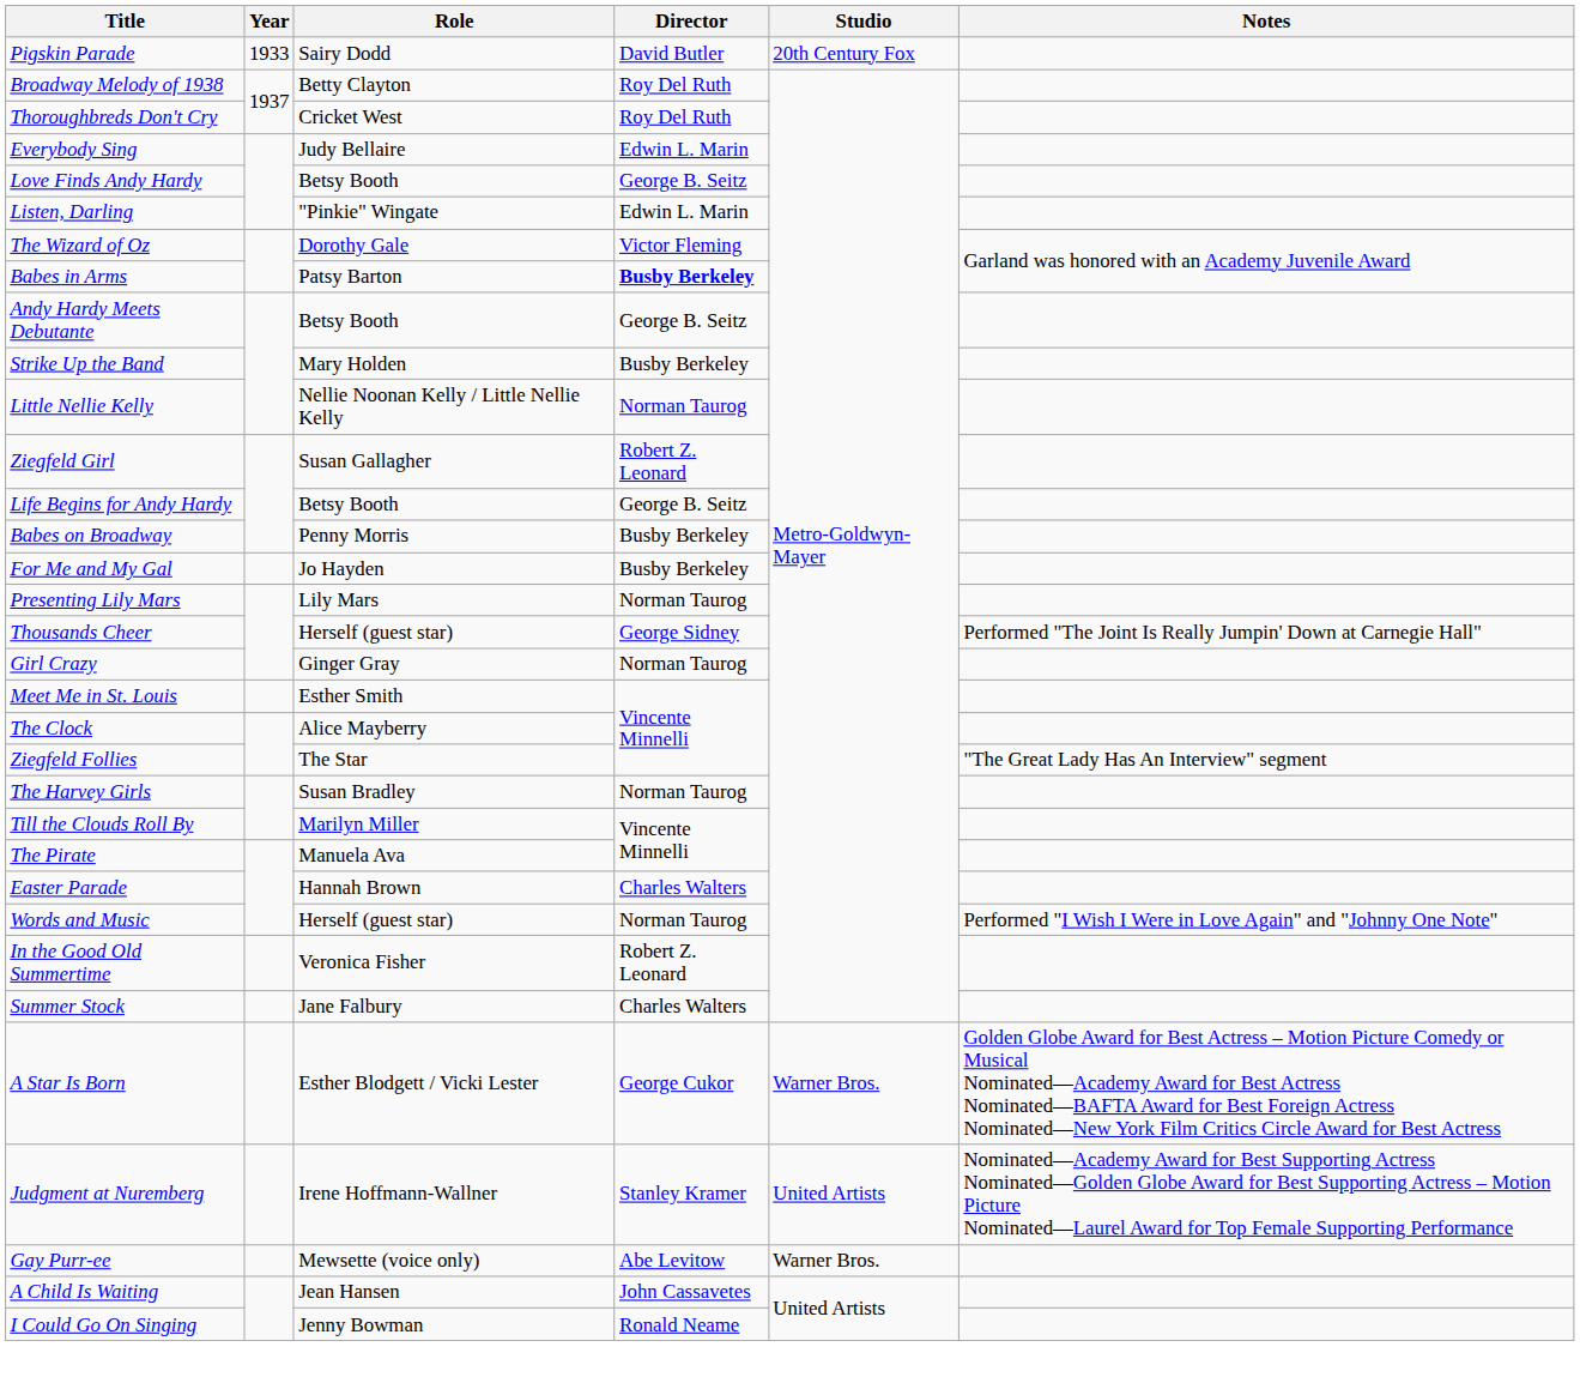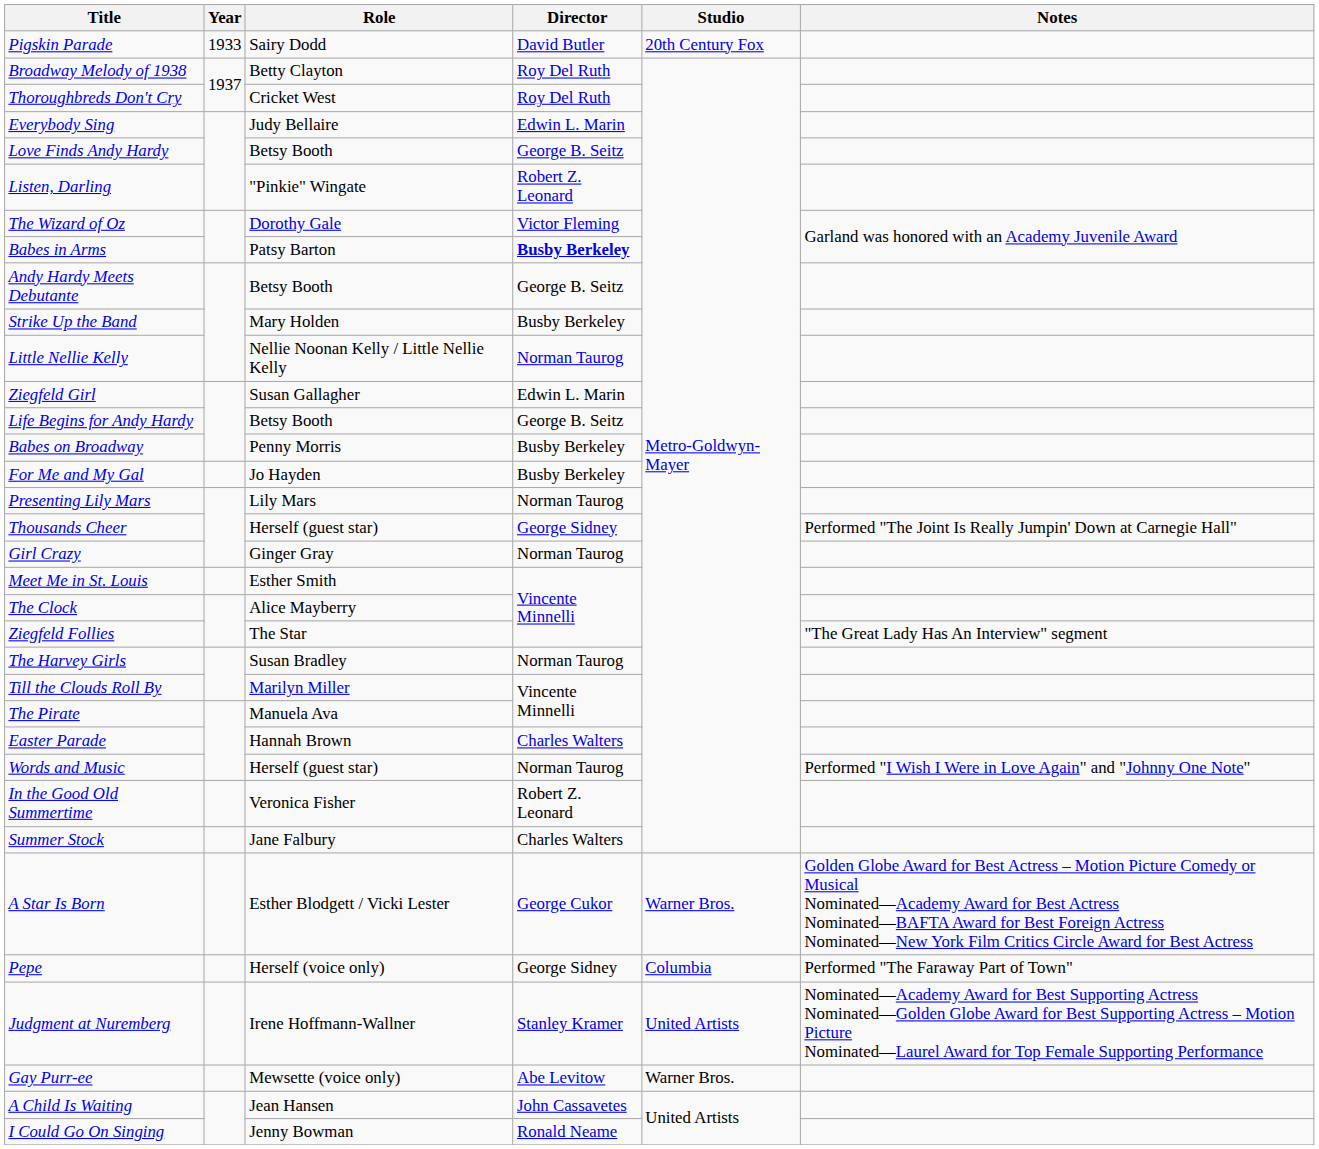 <table class="wikitable sortable plainrowheaders">
 <tr>
 <th scope="col">Title</th>
 <th scope="col">Year</th>
 <th scope="col">Role</th>
 <th scope="col">Director</th>
 <th scope="col">Studio</th>
 <th scope="col" class="unsortable">Notes</th>
 </tr>
 <tr>
 <td scope="row"><em><a href='#'>Pigskin Parade</a></em></td>
 <td align="center">1933</td>
 <td>Sairy Dodd</td>
 <td><a href='#'>David Butler</a></td>
 <td><a href='#'>20th Century Fox</a></td>
 <td></td>
 </tr>
 <tr>
 <td scope="row"><em><a href='#'>Broadway Melody of 1938</a></em></td>
 <td rowspan="2" align="center">1937</td>
 <td>Betty Clayton</td>
 <td><a href='#'>Roy Del Ruth</a></td>
 <td rowspan="27"><a href='#'>Metro-Goldwyn-Mayer</a></td>
 <td></td>
 </tr>
 <tr>
 <td scope="row"><em><a href='#'>Thoroughbreds Don't Cry</a></em></td>
 <td>Cricket West</td>
 <td><a href='#'>Roy Del Ruth</a></td>
 <td></td>
 </tr>
 <tr>
 <td scope="row"><em><a href='#'>Everybody Sing</a></em></td>
 <td rowspan="3" align="center"></td>
 <td>Judy Bellaire</td>
 <td><a href='#'>Edwin L. Marin</a></td>
 <td></td>
 </tr>
 <tr>
 <td scope="row"><em><a href='#'>Love Finds Andy Hardy</a></em></td>
 <td>Betsy Booth</td>
 <td><a href='#'>George B. Seitz</a></td>
 <td></td>
 </tr>
 <tr>
 <td scope="row"><em><a href='#'>Listen, Darling</a></em></td>
 <td>"Pinkie" Wingate</td>
-<td>Edwin L. Marin</td>
+<td><a href='#'>Robert Z. Leonard</a></td>
 <td></td>
 </tr>
 <tr>
 <td scope="row"><em><a href='#'>The Wizard of Oz</a></em></td>
 <td rowspan="2" align="center"></td>
 <td><a href='#'>Dorothy Gale</a></td>
 <td><a href='#'>Victor Fleming</a></td>
 <td rowspan=2>Garland was honored with an <a href='#'>Academy Juvenile Award</a></td>
 </tr>
 <tr>
 <td scope="row"><em><a href='#'>Babes in Arms</a></em></td>
 <td>Patsy Barton</td>
 <td><strong><a href='#'>Busby Berkeley</a></strong></td>
 </tr>
 <tr>
 <td scope="row"><em><a href='#'>Andy Hardy Meets Debutante</a></em></td>
 <td rowspan="3" align="center"></td>
 <td>Betsy Booth</td>
 <td>George B. Seitz</td>
 <td></td>
 </tr>
 <tr>
 <td scope="row"><em><a href='#'>Strike Up the Band</a></em></td>
 <td>Mary Holden</td>
 <td>Busby Berkeley</td>
 <td></td>
 </tr>
 <tr>
 <td scope="row"><em><a href='#'>Little Nellie Kelly</a></em></td>
 <td>Nellie Noonan Kelly / Little Nellie Kelly</td>
 <td><a href='#'>Norman Taurog</a></td>
 <td></td>
 </tr>
 <tr>
 <td scope="row"><em><a href='#'>Ziegfeld Girl</a></em></td>
 <td rowspan="3" align="center"></td>
 <td>Susan Gallagher</td>
-<td><a href='#'>Robert Z. Leonard</a></td>
+<td>Edwin L. Marin</td>
 <td></td>
 </tr>
 <tr>
 <td scope="row"><em><a href='#'>Life Begins for Andy Hardy</a></em></td>
 <td>Betsy Booth</td>
 <td>George B. Seitz</td>
 <td></td>
 </tr>
 <tr>
 <td scope="row"><em><a href='#'>Babes on Broadway</a></em></td>
 <td>Penny Morris</td>
 <td>Busby Berkeley</td>
 <td></td>
 </tr>
 <tr>
 <td scope="row"><em><a href='#'>For Me and My Gal</a></em></td>
 <td align="center"></td>
 <td>Jo Hayden</td>
 <td>Busby Berkeley</td>
 <td></td>
 </tr>
 <tr>
 <td scope="row"><em><a href='#'>Presenting Lily Mars</a></em></td>
 <td rowspan="3" align="center"></td>
 <td>Lily Mars</td>
 <td>Norman Taurog</td>
 <td></td>
 </tr>
 <tr>
 <td scope="row"><em><a href='#'>Thousands Cheer</a></em></td>
 <td>Herself (guest star)</td>
 <td><a href='#'>George Sidney</a></td>
 <td>Performed "The Joint Is Really Jumpin' Down at Carnegie Hall"</td>
 </tr>
 <tr>
 <td scope="row"><em><a href='#'>Girl Crazy</a></em></td>
 <td>Ginger Gray</td>
 <td>Norman Taurog</td>
 <td></td>
 </tr>
 <tr>
 <td scope="row"><em><a href='#'>Meet Me in St. Louis</a></em></td>
 <td align="center"></td>
 <td>Esther Smith</td>
 <td rowspan="3"><a href='#'>Vincente Minnelli</a></td>
 <td></td>
 </tr>
 <tr>
 <td scope="row"><em><a href='#'>The Clock</a></em></td>
 <td rowspan="2" align="center"></td>
 <td>Alice Mayberry</td>
 <td></td>
 </tr>
 <tr>
 <td scope="row"><em><a href='#'>Ziegfeld Follies</a></em></td>
 <td>The Star</td>
 <td>"The Great Lady Has An Interview" segment</td>
 </tr>
 <tr>
 <td scope="row"><em><a href='#'>The Harvey Girls</a></em></td>
 <td rowspan="2" align="center"></td>
 <td>Susan Bradley</td>
 <td>Norman Taurog</td>
 <td></td>
 </tr>
 <tr>
 <td scope="row"><em><a href='#'>Till the Clouds Roll By</a></em></td>
 <td><a href='#'>Marilyn Miller</a></td>
 <td rowspan="2">Vincente Minnelli</td>
 <td></td>
 </tr>
 <tr>
 <td scope="row"><em><a href='#'>The Pirate</a></em></td>
 <td rowspan="3" align="center"></td>
 <td>Manuela Ava</td>
 <td></td>
 </tr>
 <tr>
 <td scope="row"><em><a href='#'>Easter Parade</a></em></td>
 <td>Hannah Brown</td>
 <td><a href='#'>Charles Walters</a></td>
 <td></td>
 </tr>
 <tr>
 <td scope="row"><em><a href='#'>Words and Music</a></em></td>
 <td>Herself (guest star)</td>
 <td>Norman Taurog</td>
 <td>Performed "<a href='#'>I Wish I Were in Love Again</a>" and "<a href='#'>Johnny One Note</a>"</td>
 </tr>
 <tr>
 <td scope="row"><em><a href='#'>In the Good Old Summertime</a></em></td>
 <td align="center"></td>
 <td>Veronica Fisher</td>
 <td>Robert Z. Leonard</td>
 <td></td>
 </tr>
 <tr>
 <td scope="row"><em><a href='#'>Summer Stock</a></em></td>
 <td align="center"></td>
 <td>Jane Falbury</td>
 <td>Charles Walters</td>
 <td></td>
 </tr>
 <tr>
 <td scope="row"><em><a href='#'>A Star Is Born</a></em></td>
 <td align="center"></td>
 <td>Esther Blodgett / Vicki Lester</td>
 <td><a href='#'>George Cukor</a></td>
 <td><a href='#'>Warner Bros.</a></td>
 <td><a href='#'>Golden Globe Award for Best Actress – Motion Picture Comedy or Musical</a><br>Nominated—<a href='#'>Academy Award for Best Actress</a><br>Nominated—<a href='#'>BAFTA Award for Best Foreign Actress</a><br>Nominated—<a href='#'>New York Film Critics Circle Award for Best Actress</a></td>
 </tr>
 <tr>
+<td scope="row"><em><a href='#'>Pepe</a></em></td>
+<td align="center"></td>
+<td>Herself (voice only)</td>
+<td>George Sidney</td>
+<td><a href='#'>Columbia</a></td>
+<td>Performed "The Faraway Part of Town"</td>
+</tr>
+<tr>
 <td scope="row"><em><a href='#'>Judgment at Nuremberg</a></em></td>
 <td align="center"></td>
 <td>Irene Hoffmann-Wallner</td>
 <td><a href='#'>Stanley Kramer</a></td>
 <td><a href='#'>United Artists</a></td>
 <td>Nominated—<a href='#'>Academy Award for Best Supporting Actress</a><br>Nominated—<a href='#'>Golden Globe Award for Best Supporting Actress – Motion Picture</a><br>Nominated—<a href='#'>Laurel Award for Top Female Supporting Performance</a></td>
 </tr>
 <tr>
 <td scope="row"><em><a href='#'>Gay Purr-ee</a></em></td>
 <td align="center"></td>
 <td>Mewsette (voice only)</td>
 <td><a href='#'>Abe Levitow</a></td>
 <td>Warner Bros.</td>
 <td></td>
 </tr>
 <tr>
 <td scope="row"><em><a href='#'>A Child Is Waiting</a></em></td>
 <td rowspan="2" align="center"></td>
 <td>Jean Hansen</td>
 <td><a href='#'>John Cassavetes</a></td>
 <td rowspan="2">United Artists</td>
 <td></td>
 </tr>
 <tr>
 <td scope="row"><em><a href='#'>I Could Go On Singing</a></em></td>
 <td>Jenny Bowman</td>
 <td><a href='#'>Ronald Neame</a></td>
 <td></td>
 </tr>
 </table>
